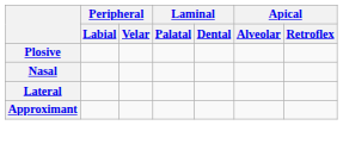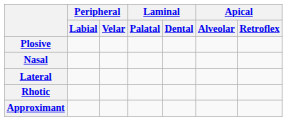 <table class=" wikitable" style=text-align:center>
 <tr>
 <th rowspan="2"></th>
 <th colspan="2"><a href='#'>Peripheral</a></th>
 <th colspan="2"><a href='#'>Laminal</a></th>
 <th colspan="2"><a href='#'>Apical</a></th>
 </tr>
 <tr>
 <th><a href='#'>Labial</a></th>
 <th><a href='#'>Velar</a></th>
 <th><a href='#'>Palatal</a></th>
 <th><a href='#'>Dental</a></th>
 <th><a href='#'>Alveolar</a></th>
 <th><a href='#'>Retroflex</a></th>
 </tr>
 <tr>
 <th><a href='#'>Plosive</a></th>
 <td></td>
 <td></td>
 <td></td>
 <td></td>
 <td></td>
 <td></td>
 </tr>
 <tr>
 <th><a href='#'>Nasal</a></th>
 <td></td>
 <td></td>
 <td></td>
 <td></td>
 <td></td>
 <td></td>
 </tr>
 <tr>
 <th><a href='#'>Lateral</a></th>
 <td></td>
 <td></td>
 <td></td>
 <td></td>
 <td></td>
 <td></td>
 </tr>
 <tr>
+<th><a href='#'>Rhotic</a></th>
+<td></td>
+<td></td>
+<td></td>
+<td></td>
+<td></td>
+<td></td>
+</tr>
+<tr>
 <th><a href='#'>Approximant</a></th>
 <td></td>
 <td></td>
 <td></td>
 <td></td>
 <td></td>
 <td></td>
 </tr>
 </table>
